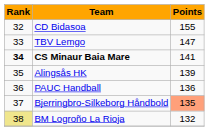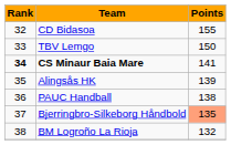 <table class="wikitable" style="text-align: center;">
 <tr>
 <th style="color:#000000; background:orange">Rank</th>
 <th style="color:#000000; background:orange">Team</th>
 <th style="color:#000000; background:orange">Points</th>
 </tr>
 <tr>
 <td>32</td>
 <td align=left> <a href='#'>CD Bidasoa</a></td>
 <td>155</td>
 </tr>
 <tr>
 <td>33</td>
 <td align=left> <a href='#'>TBV Lemgo</a></td>
-<td>147</td>
+<td>150</td>
 </tr>
 <tr>
 <td><strong>34</strong></td>
 <td align=left> <strong>CS Minaur Baia Mare</strong></td>
 <td>141</td>
 </tr>
 <tr>
 <td>35</td>
 <td align=left> <a href='#'>Alingsås HK</a></td>
 <td>139</td>
 </tr>
 <tr>
 <td>36</td>
 <td align=left> <a href='#'>PAUC Handball</a></td>
-<td>136</td>
+<td>138</td>
 </tr>
 <tr>
 <td>37</td>
 <td align=left> <a href='#'>Bjerringbro-Silkeborg Håndbold</a></td>
 <td style="background: lightsalmon;">135</td>
 </tr>
 <tr>
-<td style="background: khaki;">38</td>
+<td>38</td>
 <td align=left> <a href='#'>BM Logroño La Rioja</a></td>
 <td>132</td>
 </tr>
 <tr>
 </tr>
 </table>
